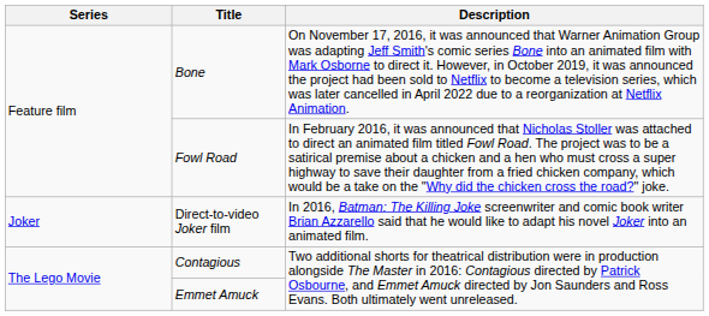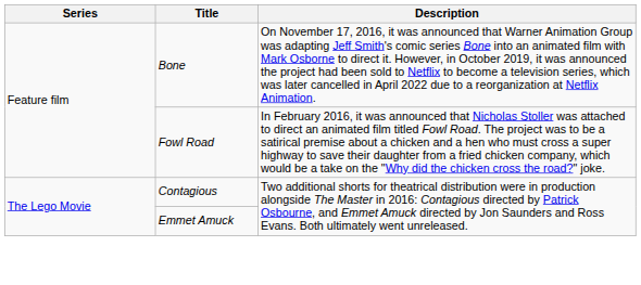 <table class="wikitable">
 <tr>
 <th style="width:150pt;">Series</th>
 <th style="width:100pt;">Title</th>
 <th>Description</th>
 </tr>
 <tr>
 <td rowspan="2">Feature film</td>
 <td><em>Bone</em></td>
 <td>On November 17, 2016, it was announced that Warner Animation Group was adapting <a href='#'>Jeff Smith</a>'s comic series <em><a href='#'>Bone</a></em> into an animated film with <a href='#'>Mark Osborne</a> to direct it. However, in October 2019, it was announced the project had been sold to <a href='#'>Netflix</a> to become a television series, which was later cancelled in April 2022 due to a reorganization at <a href='#'>Netflix Animation</a>.</td>
 </tr>
 <tr>
 <td><em>Fowl Road</em></td>
 <td>In February 2016, it was announced that <a href='#'>Nicholas Stoller</a> was attached to direct an animated film titled <em>Fowl Road</em>. The project was to be a satirical premise about a chicken and a hen who must cross a super highway to save their daughter from a fried chicken company, which would be a take on the "<a href='#'>Why did the chicken cross the road?</a>" joke.</td>
 </tr>
 <tr>
-<td><a href='#'>Joker</a></td>
-<td>Direct-to-video <em>Joker</em> film</td>
-<td>In 2016, <em><a href='#'>Batman: The Killing Joke</a></em> screenwriter and comic book writer <a href='#'>Brian Azzarello</a> said that he would like to adapt his novel <em><a href='#'>Joker</a></em> into an animated film.</td>
-</tr>
-<tr>
 <td rowspan="2"><a href='#'>The Lego Movie</a></td>
 <td><em>Contagious</em></td>
 <td rowspan="2">Two additional shorts for theatrical distribution were in production alongside <em>The Master</em> in 2016: <em>Contagious</em> directed by <a href='#'>Patrick Osbourne</a>, and <em>Emmet Amuck</em> directed by Jon Saunders and Ross Evans. Both ultimately went unreleased.</td>
 </tr>
 <tr>
 <td><em>Emmet Amuck</em></td>
 </tr>
 </table>
